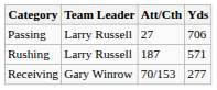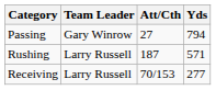 <table class="wikitable">
 <tr>
 <th>Category</th>
 <th>Team Leader</th>
 <th>Att/Cth</th>
 <th>Yds</th>
 </tr>
 <tr style="background: ##ddffdd;">
 <td>Passing</td>
-<td>Larry Russell</td>
+<td>Gary Winrow</td>
 <td>27</td>
-<td>706</td>
+<td>794</td>
 </tr>
 <tr style="background: ##ffdddd;">
 <td>Rushing</td>
 <td>Larry Russell</td>
 <td>187</td>
 <td>571</td>
 </tr>
 <tr style="background: ##ddffdd;">
 <td>Receiving</td>
-<td>Gary Winrow</td>
+<td>Larry Russell</td>
 <td>70/153</td>
 <td>277</td>
 </tr>
 </table>
